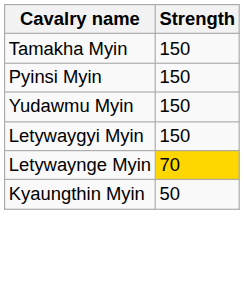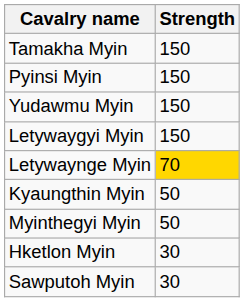 <table class="wikitable">
 <tr>
 <th>Cavalry name</th>
 <th>Strength</th>
 </tr>
 <tr>
 <td>Tamakha Myin <br> </td>
 <td>150</td>
 </tr>
 <tr>
 <td>Pyinsi Myin <br> </td>
 <td>150</td>
 </tr>
 <tr>
 <td>Yudawmu Myin <br> </td>
 <td>150</td>
 </tr>
 <tr>
 <td>Letywaygyi Myin <br> </td>
 <td>150</td>
 </tr>
 <tr>
 <td>Letywaynge Myin <br> </td>
 <td style="background: gold;">70</td>
 </tr>
 <tr>
 <td>Kyaungthin Myin <br> </td>
 <td>50</td>
 </tr>
+<tr>
+<td>Myinthegyi Myin <br> </td>
+<td>50</td>
+</tr>
+<tr>
+<td>Hketlon Myin <br> </td>
+<td>30</td>
+</tr>
+<tr>
+<td>Sawputoh Myin <br> </td>
+<td>30</td>
+</tr>
 </table>
